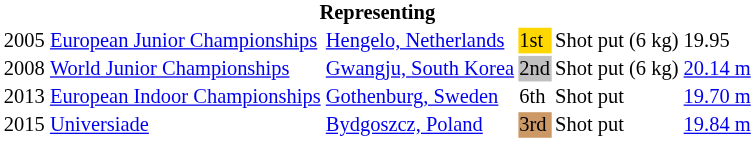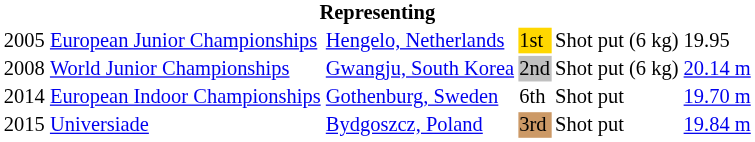 <table>
 <tr>
 <th colspan="6">Representing </th>
 </tr>
 <tr>
 <td>2005</td>
 <td><a href='#'>European Junior Championships</a></td>
 <td><a href='#'>Hengelo, Netherlands</a></td>
 <td bgcolor=gold>1st</td>
 <td>Shot put (6 kg)</td>
 <td>19.95</td>
 </tr>
 <tr>
 <td>2008</td>
 <td><a href='#'>World Junior Championships</a></td>
 <td><a href='#'>Gwangju, South Korea</a></td>
 <td bgcolor=silver>2nd</td>
 <td>Shot put (6 kg)</td>
 <td><a href='#'>20.14 m</a></td>
 </tr>
 <tr>
-<td>2013</td>
+<td>2014</td>
 <td><a href='#'>European Indoor Championships</a></td>
 <td><a href='#'>Gothenburg, Sweden</a></td>
 <td>6th</td>
 <td>Shot put</td>
 <td><a href='#'>19.70 m</a></td>
 </tr>
 <tr>
 <td>2015</td>
 <td><a href='#'>Universiade</a></td>
 <td><a href='#'>Bydgoszcz, Poland</a></td>
 <td bgcolor=cc9966>3rd</td>
 <td>Shot put</td>
 <td><a href='#'>19.84 m</a></td>
 </tr>
 </table>
